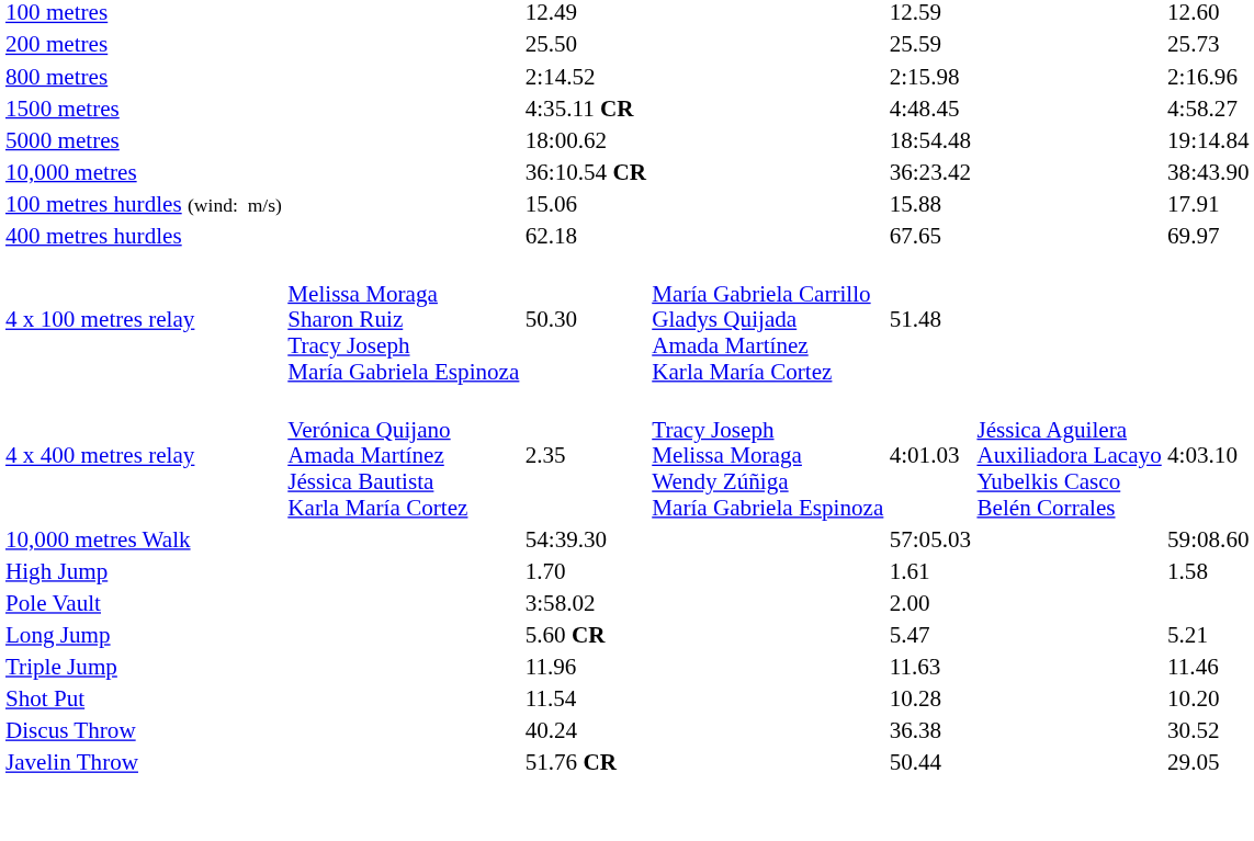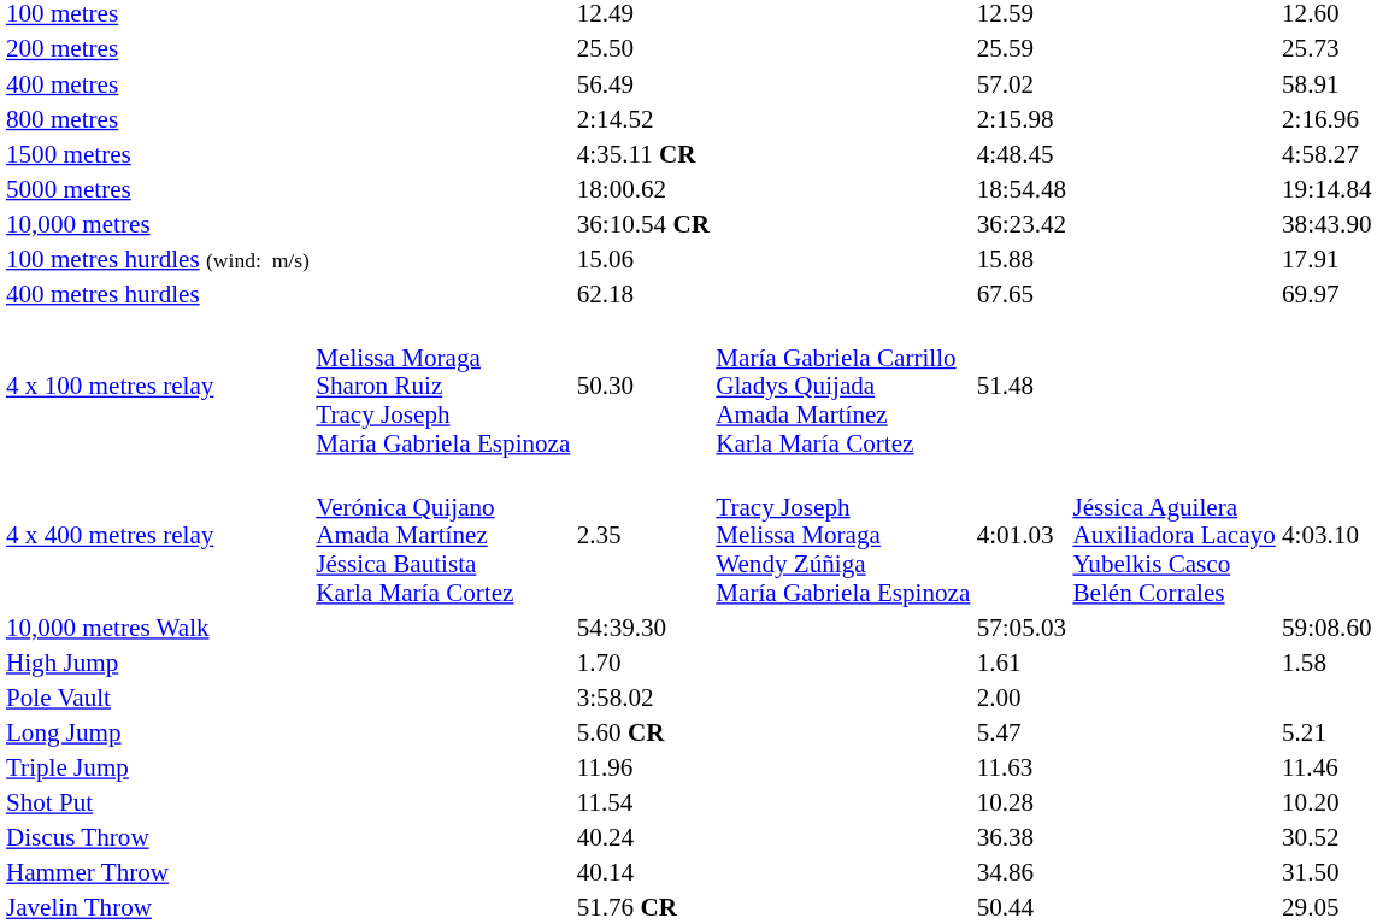 <table>
 <tr>
 <td><a href='#'>100 metres</a></td>
 <td></td>
 <td>12.49</td>
 <td></td>
 <td>12.59</td>
 <td></td>
 <td>12.60</td>
 </tr>
 <tr>
 <td><a href='#'>200 metres</a></td>
 <td></td>
 <td>25.50</td>
 <td></td>
 <td>25.59</td>
 <td></td>
 <td>25.73</td>
+</tr>
+<tr>
+<td><a href='#'>400 metres</a></td>
+<td></td>
+<td>56.49</td>
+<td></td>
+<td>57.02</td>
+<td></td>
+<td>58.91</td>
 </tr>
 <tr>
 <td><a href='#'>800 metres</a></td>
 <td></td>
 <td>2:14.52</td>
 <td></td>
 <td>2:15.98</td>
 <td></td>
 <td>2:16.96</td>
 </tr>
 <tr>
 <td><a href='#'>1500 metres</a></td>
 <td></td>
 <td>4:35.11 <strong>CR</strong></td>
 <td></td>
 <td>4:48.45</td>
 <td></td>
 <td>4:58.27</td>
 </tr>
 <tr>
 <td><a href='#'>5000 metres</a></td>
 <td></td>
 <td>18:00.62</td>
 <td></td>
 <td>18:54.48</td>
 <td></td>
 <td>19:14.84</td>
 </tr>
 <tr>
 <td><a href='#'>10,000 metres</a></td>
 <td></td>
 <td>36:10.54 <strong>CR</strong></td>
 <td></td>
 <td>36:23.42</td>
 <td></td>
 <td>38:43.90</td>
 </tr>
 <tr>
 <td><a href='#'>100 metres hurdles</a> <small>(wind:  m/s)</small></td>
 <td></td>
 <td>15.06</td>
 <td></td>
 <td>15.88</td>
 <td></td>
 <td>17.91</td>
 </tr>
 <tr>
 <td><a href='#'>400 metres hurdles</a></td>
 <td></td>
 <td>62.18</td>
 <td></td>
 <td>67.65</td>
 <td></td>
 <td>69.97</td>
 </tr>
 <tr>
 <td><a href='#'>4 x 100 metres relay</a></td>
 <td> <br> <a href='#'>Melissa Moraga</a> <br> <a href='#'>Sharon Ruiz</a> <br> <a href='#'>Tracy Joseph</a> <br> <a href='#'>María Gabriela Espinoza</a></td>
 <td>50.30</td>
 <td> <br> <a href='#'>María Gabriela Carrillo</a> <br> <a href='#'>Gladys Quijada</a> <br> <a href='#'>Amada Martínez</a> <br> <a href='#'>Karla María Cortez</a></td>
 <td>51.48</td>
 <td></td>
 <td></td>
 </tr>
 <tr>
 <td><a href='#'>4 x 400 metres relay</a></td>
 <td> <br> <a href='#'>Verónica Quijano</a> <br> <a href='#'>Amada Martínez</a> <br> <a href='#'>Jéssica Bautista</a> <br> <a href='#'>Karla María Cortez</a></td>
 <td>2.35</td>
 <td> <br> <a href='#'>Tracy Joseph</a> <br> <a href='#'>Melissa Moraga</a> <br> <a href='#'>Wendy Zúñiga</a> <br> <a href='#'>María Gabriela Espinoza</a></td>
 <td>4:01.03</td>
 <td> <br> <a href='#'>Jéssica Aguilera</a> <br> <a href='#'>Auxiliadora Lacayo</a> <br> <a href='#'>Yubelkis Casco</a> <br> <a href='#'>Belén Corrales</a></td>
 <td>4:03.10</td>
 </tr>
 <tr>
 <td><a href='#'>10,000 metres Walk</a></td>
 <td></td>
 <td>54:39.30</td>
 <td></td>
 <td>57:05.03</td>
 <td></td>
 <td>59:08.60</td>
 </tr>
 <tr>
 <td><a href='#'>High Jump</a></td>
 <td></td>
 <td>1.70</td>
 <td></td>
 <td>1.61</td>
 <td></td>
 <td>1.58</td>
 </tr>
 <tr>
 <td><a href='#'>Pole Vault</a></td>
 <td></td>
 <td>3:58.02</td>
 <td></td>
 <td>2.00</td>
 <td></td>
 <td></td>
 </tr>
 <tr>
 <td><a href='#'>Long Jump</a></td>
 <td></td>
 <td>5.60 <strong>CR</strong></td>
 <td></td>
 <td>5.47</td>
 <td></td>
 <td>5.21</td>
 </tr>
 <tr>
 <td><a href='#'>Triple Jump</a></td>
 <td></td>
 <td>11.96</td>
 <td></td>
 <td>11.63</td>
 <td></td>
 <td>11.46</td>
 </tr>
 <tr>
 <td><a href='#'>Shot Put</a></td>
 <td></td>
 <td>11.54</td>
 <td></td>
 <td>10.28</td>
 <td></td>
 <td>10.20</td>
 </tr>
 <tr>
 <td><a href='#'>Discus Throw</a></td>
 <td></td>
 <td>40.24</td>
 <td></td>
 <td>36.38</td>
 <td></td>
 <td>30.52</td>
 </tr>
 <tr>
+<td><a href='#'>Hammer Throw</a></td>
+<td></td>
+<td>40.14</td>
+<td></td>
+<td>34.86</td>
+<td></td>
+<td>31.50</td>
+</tr>
+<tr>
 <td><a href='#'>Javelin Throw</a></td>
 <td></td>
 <td>51.76 <strong>CR</strong></td>
 <td></td>
 <td>50.44</td>
 <td></td>
 <td>29.05</td>
 </tr>
 </table>
